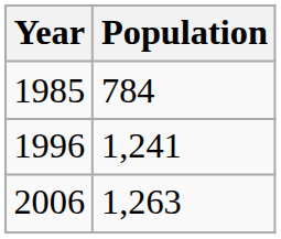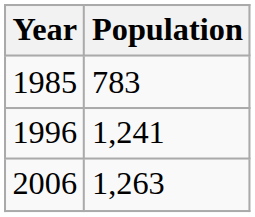 <table class="wikitable">
 <tr>
 <th>Year</th>
 <th>Population</th>
 </tr>
 <tr>
 <td>1985</td>
-<td 784>784</td>
+<td 784>783</td>
 </tr>
 <tr>
 <td>1996</td>
 <td>1,241</td>
 </tr>
 <tr>
 <td>2006</td>
 <td>1,263</td>
 </tr>
 </table>
